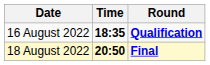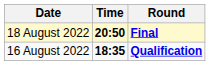 <table class="wikitable">
 <tr>
 <th>Date</th>
 <th>Time</th>
 <th>Round</th>
 </tr>
+<tr style=background:lemonchiffon>
+<td>18 August 2022</td>
+<td><strong>20:50</strong></td>
+<td><strong><a href='#'>Final</a></strong></td>
+</tr>
 <tr>
 <td>16 August 2022</td>
 <td><strong>18:35</strong></td>
 <td><strong><a href='#'>Qualification</a></strong></td>
 </tr>
-<tr style=background:lemonchiffon>
-<td>18 August 2022</td>
-<td><strong>20:50</strong></td>
-<td><strong><a href='#'>Final</a></strong></td>
-</tr>
 </table>
